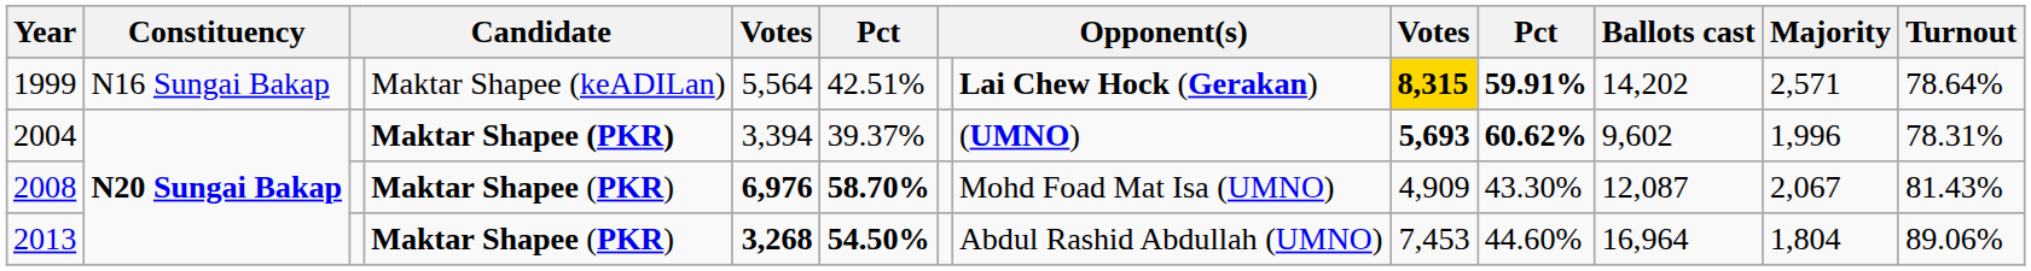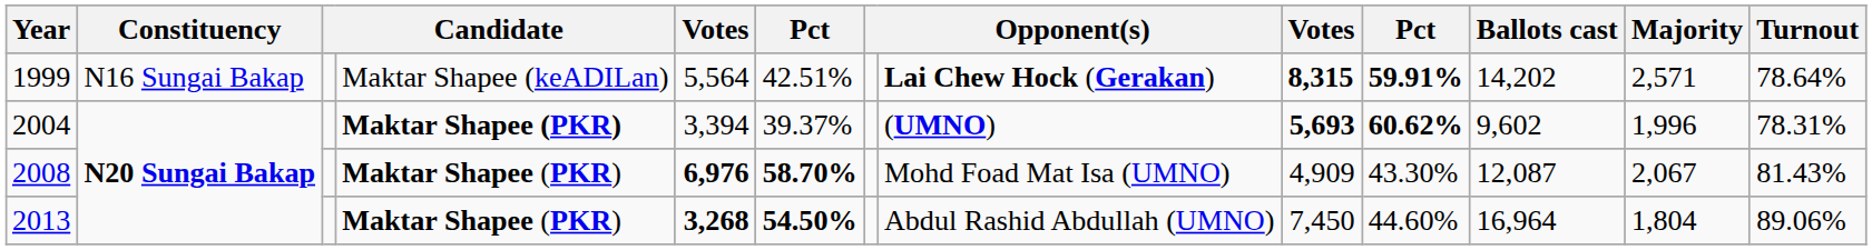 <table class="wikitable" style="margin:0.5em ; font-size:95%">
 <tr>
 <th>Year</th>
 <th>Constituency</th>
 <th colspan=2>Candidate</th>
 <th>Votes</th>
 <th>Pct</th>
 <th colspan=2>Opponent(s)</th>
 <th>Votes</th>
 <th>Pct</th>
 <th>Ballots cast</th>
 <th>Majority</th>
 <th>Turnout</th>
 </tr>
 <tr>
 <td>1999</td>
 <td>N16 <a href='#'>Sungai Bakap</a></td>
 <td></td>
 <td>Maktar Shapee (<a href='#'>keADILan</a>)</td>
 <td align=right>5,564</td>
 <td>42.51%</td>
 <td></td>
 <td><strong>Lai Chew Hock</strong> (<a href='#'><strong>Gerakan</strong></a>)</td>
-<td align-right style="background: gold;"><strong>8,315</strong></td>
+<td align-right><strong>8,315</strong></td>
 <td><strong>59.91%</strong></td>
 <td>14,202</td>
 <td>2,571</td>
 <td>78.64%</td>
 </tr>
 <tr>
 <td>2004</td>
 <td rowspan=3><strong>N20 <a href='#'>Sungai Bakap</a></strong></td>
 <td></td>
 <td><strong>Maktar Shapee (<a href='#'>PKR</a>)</strong></td>
 <td align=right>3,394</td>
 <td>39.37%</td>
 <td></td>
 <td> (<a href='#'><strong>UMNO</strong></a>)</td>
 <td align=right><strong>5,693</strong></td>
 <td><strong>60.62%</strong></td>
 <td>9,602</td>
 <td>1,996</td>
 <td>78.31%</td>
 </tr>
 <tr>
 <td><a href='#'>2008</a></td>
 <td></td>
 <td><strong>Maktar Shapee</strong> (<a href='#'><strong>PKR</strong></a>)</td>
 <td align=right><strong>6,976</strong></td>
 <td><strong>58.70%</strong></td>
 <td></td>
 <td>Mohd Foad Mat Isa (<a href='#'>UMNO</a>)</td>
 <td align=right>4,909</td>
 <td>43.30%</td>
 <td>12,087</td>
 <td>2,067</td>
 <td>81.43%</td>
 </tr>
 <tr>
 <td><a href='#'>2013</a></td>
 <td></td>
 <td><strong>Maktar Shapee</strong> (<a href='#'><strong>PKR</strong></a>)</td>
 <td align=right><strong>3,268</strong></td>
 <td><strong>54.50%</strong></td>
 <td></td>
 <td>Abdul Rashid Abdullah (<a href='#'>UMNO</a>)</td>
-<td align=right>7,453</td>
+<td align=right>7,450</td>
 <td>44.60%</td>
 <td>16,964</td>
 <td>1,804</td>
 <td>89.06%</td>
 </tr>
 </table>
